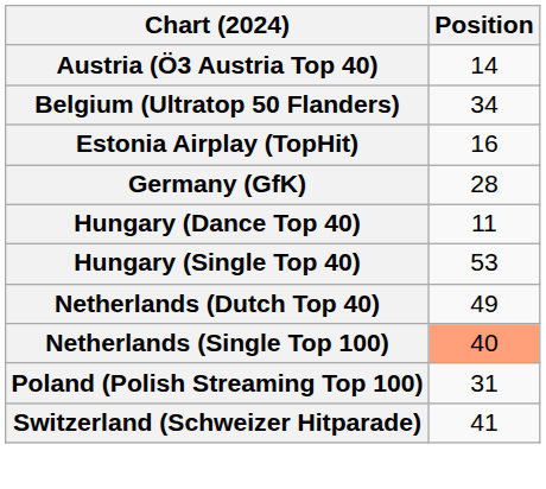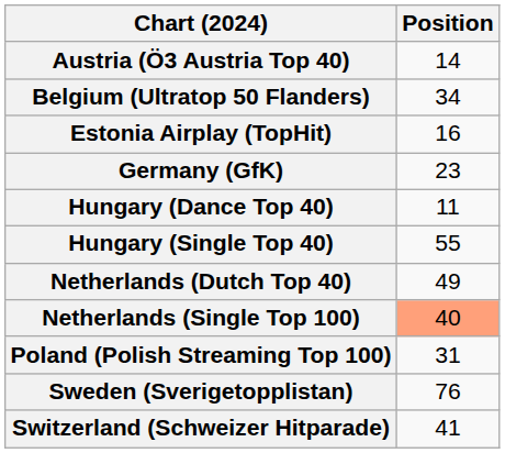 <table class="wikitable sortable plainrowheaders" style="text-align:center">
 <tr>
 <th scope="col">Chart (2024)</th>
 <th scope="col">Position</th>
 </tr>
 <tr>
 <th scope="row">Austria (Ö3 Austria Top 40)</th>
 <td>14</td>
 </tr>
 <tr>
 <th scope="row">Belgium (Ultratop 50 Flanders)</th>
 <td>34</td>
 </tr>
 <tr>
 <th scope="row">Estonia Airplay (TopHit)</th>
 <td>16</td>
 </tr>
 <tr>
 <th scope="row">Germany (GfK)</th>
-<td>28</td>
+<td>23</td>
 </tr>
 <tr>
 <th scope="row">Hungary (Dance Top 40)</th>
 <td>11</td>
 </tr>
 <tr>
 <th scope="row">Hungary (Single Top 40)</th>
-<td>53</td>
+<td>55</td>
 </tr>
 <tr>
 <th scope="row">Netherlands (Dutch Top 40)</th>
 <td>49</td>
 </tr>
 <tr>
 <th scope="row">Netherlands (Single Top 100)</th>
 <td style="background: lightsalmon;">40</td>
 </tr>
 <tr>
 <th scope="row">Poland (Polish Streaming Top 100)</th>
 <td>31</td>
 </tr>
 <tr>
+<th scope="row">Sweden (Sverigetopplistan)</th>
+<td>76</td>
+</tr>
+<tr>
 <th scope="row">Switzerland (Schweizer Hitparade)</th>
 <td>41</td>
 </tr>
 </table>
